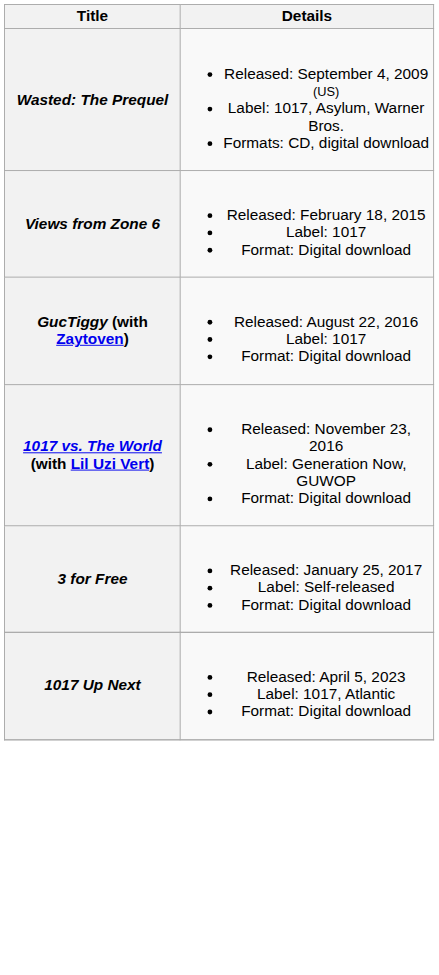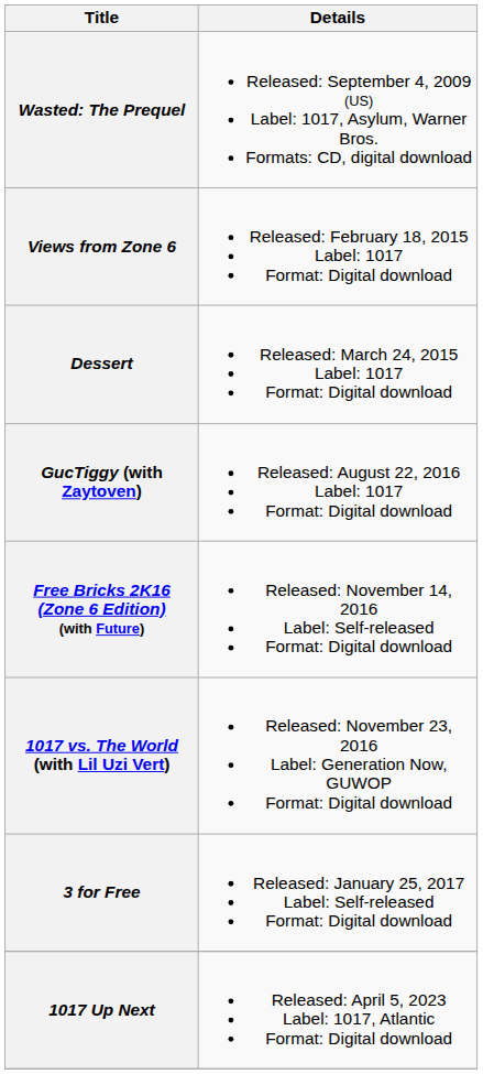 <table class="wikitable plainrowheaders" style="text-align:center;">
 <tr>
 <th scope="col" style="width:11em;">Title</th>
 <th scope="col" style="width:16em;">Details</th>
 </tr>
 <tr>
 <th scope="row"><em>Wasted: The Prequel</em></th>
 <td><br><ul><li>Released: September 4, 2009 <small>(US)</small></li><li>Label: 1017, Asylum, Warner Bros.</li><li>Formats: CD, digital download</li></ul></td>
 </tr>
 <tr>
 <th scope="row"><em>Views from Zone 6</em></th>
 <td><br><ul><li>Released: February 18, 2015</li><li>Label: 1017</li><li>Format: Digital download</li></ul></td>
 </tr>
 <tr>
+<th scope="row"><em>Dessert</em></th>
+<td><br><ul><li>Released: March 24, 2015</li><li>Label: 1017</li><li>Format: Digital download</li></ul></td>
+</tr>
+<tr>
 <th scope="row"><em>GucTiggy</em> (with <a href='#'>Zaytoven</a>)</th>
 <td><br><ul><li>Released: August 22, 2016</li><li>Label: 1017</li><li>Format: Digital download</li></ul></td>
+</tr>
+<tr>
+<th scope="row"><em><a href='#'>Free Bricks 2K16 (Zone 6 Edition)</a></em> <br><small>(with <a href='#'>Future</a>)</small></th>
+<td><br><ul><li>Released: November 14, 2016</li><li>Label: Self-released</li><li>Format: Digital download</li></ul></td>
 </tr>
 <tr>
 <th scope="row"><em><a href='#'>1017 vs. The World</a></em><br><span>(with <a href='#'>Lil Uzi Vert</a>)</span></th>
 <td><br><ul><li>Released: November 23, 2016</li><li>Label: Generation Now, GUWOP</li><li>Format: Digital download</li></ul></td>
 </tr>
 <tr>
 <th scope="row"><em>3 for Free</em></th>
 <td><br><ul><li>Released: January 25, 2017</li><li>Label: Self-released</li><li>Format: Digital download</li></ul></td>
 </tr>
 <tr>
 </tr>
 <tr>
 <th scope="row"><em>1017 Up Next</em></th>
 <td><br><ul><li>Released: April 5, 2023</li><li>Label: 1017, Atlantic</li><li>Format: Digital download</li></ul></td>
 </tr>
 <tr>
 </tr>
 </table>
